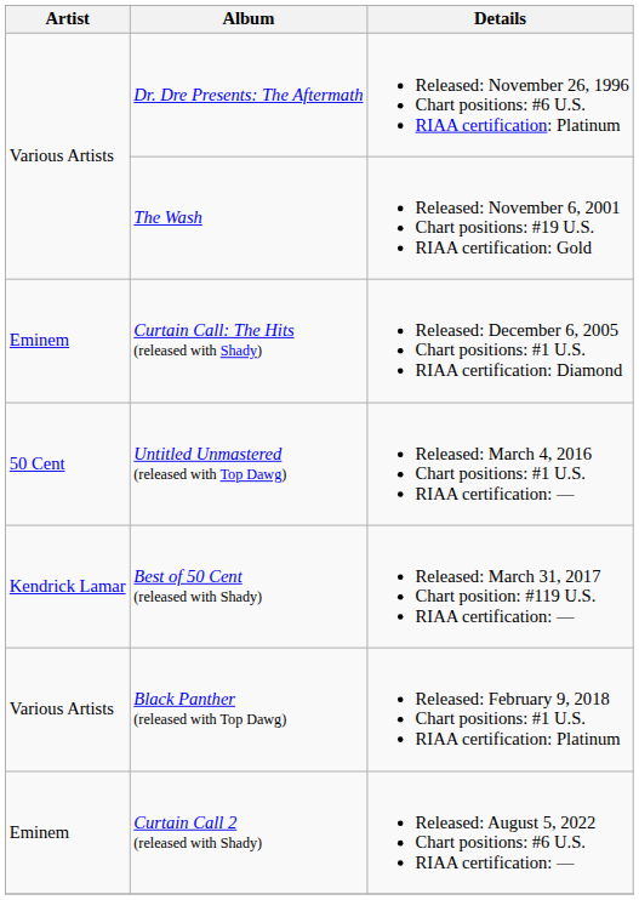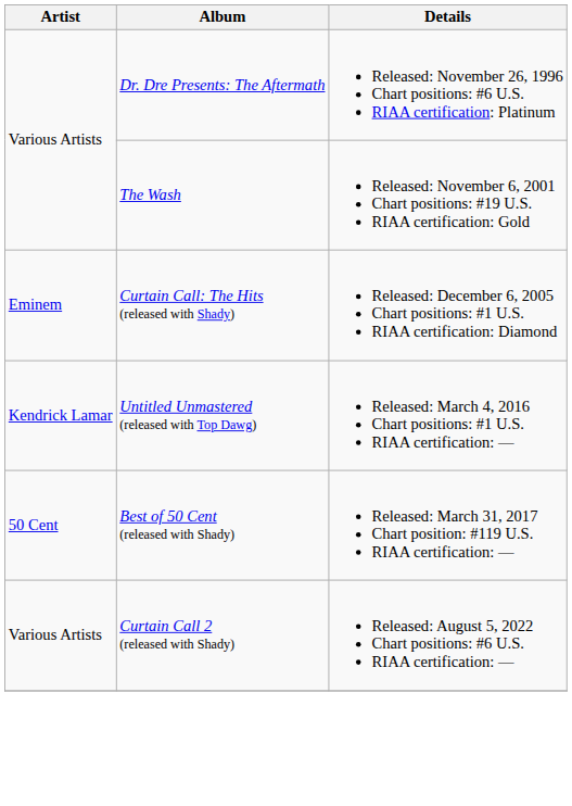 <table class="wikitable sortable">
 <tr>
 <th>Artist</th>
 <th>Album</th>
 <th class="unsortable">Details</th>
 </tr>
 <tr>
 <td rowspan="2">Various Artists</td>
 <td><em><a href='#'>Dr. Dre Presents: The Aftermath</a></em></td>
 <td><br><ul><li>Released: November 26, 1996</li><li>Chart positions: #6 U.S.</li><li><a href='#'>RIAA certification</a>: Platinum</li></ul></td>
 </tr>
 <tr>
 <td><em><a href='#'>The Wash</a></em></td>
 <td><br><ul><li>Released: November 6, 2001</li><li>Chart positions: #19 U.S.</li><li>RIAA certification: Gold</li></ul></td>
 </tr>
 <tr>
 <td><a href='#'>Eminem</a></td>
 <td><em><a href='#'>Curtain Call: The Hits</a></em> <br><small>(released with <a href='#'>Shady</a>)</small></td>
 <td><br><ul><li>Released: December 6, 2005</li><li>Chart positions: #1 U.S.</li><li>RIAA certification: Diamond</li></ul></td>
 </tr>
 <tr>
-<td><a href='#'>50 Cent</a></td>
+<td><a href='#'>Kendrick Lamar</a></td>
 <td><em><a href='#'>Untitled Unmastered</a></em> <br><small>(released with <a href='#'>Top Dawg</a>)</small></td>
 <td><br><ul><li>Released: March 4, 2016</li><li>Chart positions: #1 U.S.</li><li>RIAA certification: —</li></ul></td>
 </tr>
 <tr>
-<td><a href='#'>Kendrick Lamar</a></td>
+<td><a href='#'>50 Cent</a></td>
 <td><em><a href='#'>Best of 50 Cent</a></em><br><small>(released with Shady)</small></td>
 <td><br><ul><li>Released: March 31, 2017</li><li>Chart position: #119 U.S.</li><li>RIAA certification: —</li></ul></td>
 </tr>
 <tr>
 <td>Various Artists</td>
-<td><em><a href='#'>Black Panther</a></em> <br><small>(released with Top Dawg)</small></td>
-<td><br><ul><li>Released: February 9, 2018</li><li>Chart positions: #1 U.S.</li><li>RIAA certification: Platinum</li></ul></td>
-</tr>
-<tr>
-<td>Eminem</td>
 <td><em><a href='#'>Curtain Call 2</a></em> <br><small>(released with Shady)</small></td>
 <td><br><ul><li>Released: August 5, 2022</li><li>Chart positions: #6 U.S.</li><li>RIAA certification: —</li></ul></td>
 </tr>
 <tr>
 </tr>
 </table>
